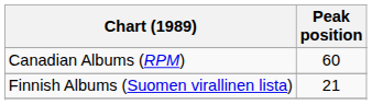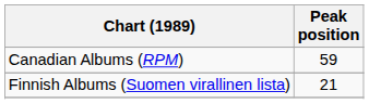 <table class="wikitable plainrowheaders sortable">
 <tr>
 <th scope="col">Chart (1989)</th>
 <th scope="col">Peak<br>position</th>
 </tr>
 <tr>
 </tr>
 <tr>
 </tr>
 <tr>
 <td>Canadian Albums (<em><a href='#'>RPM</a></em>)</td>
-<td style="text-align:center;">60</td>
+<td style="text-align:center;">59</td>
 </tr>
 <tr>
 </tr>
 <tr>
 <td>Finnish Albums (<a href='#'>Suomen virallinen lista</a>)</td>
 <td style="text-align:center;">21</td>
 </tr>
 <tr>
 </tr>
 <tr>
 </tr>
 <tr>
 </tr>
 <tr>
 </tr>
 <tr>
 </tr>
 <tr>
 </tr>
 </table>
